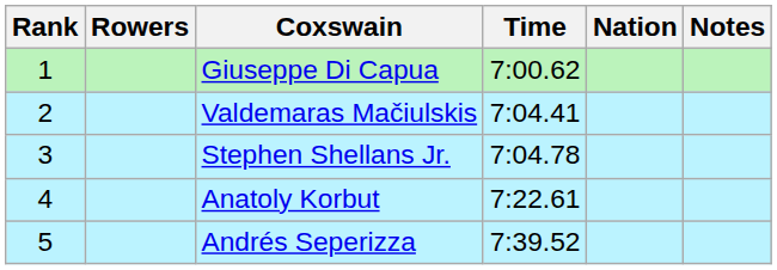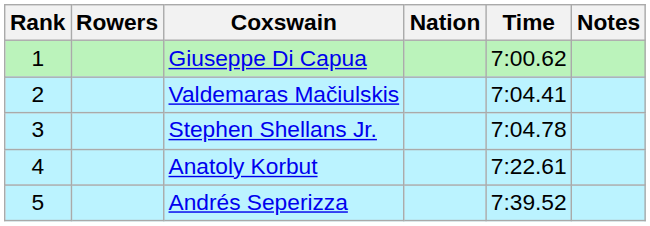 <table class="wikitable sortable" style="text-align:center">
 <tr>
 <th>Rank</th>
 <th>Rowers</th>
 <th>Coxswain</th>
+<th>Nation</th>
 <th>Time</th>
-<th>Nation</th>
 <th>Notes</th>
 </tr>
 <tr bgcolor=bbf3bb>
 <td>1</td>
 <td align=left data-sort-value="Abbagnale, Carmine"></td>
 <td align=left data-sort-value="Di Capua, Giuseppe"><a href='#'>Giuseppe Di Capua</a></td>
+<td align=left></td>
 <td>7:00.62</td>
-<td align=left></td>
 <td></td>
 </tr>
 <tr bgcolor=bbf3ff>
 <td>2</td>
 <td align=left data-sort-value="Bagdonas, Juozas"></td>
 <td align=left data-sort-value="Mačiulskis, Valdemaras"><a href='#'>Valdemaras Mačiulskis</a></td>
+<td align=left></td>
 <td>7:04.41</td>
-<td align=left></td>
 <td></td>
 </tr>
 <tr bgcolor=bbf3ff>
 <td>3</td>
 <td align=left data-sort-value="Moore, John"></td>
 <td align=left data-sort-value="Shellans Jr., Stephen"><a href='#'>Stephen Shellans Jr.</a></td>
+<td align=left></td>
 <td>7:04.78</td>
-<td align=left></td>
 <td></td>
 </tr>
 <tr bgcolor=bbf3ff>
 <td>4</td>
 <td align=left data-sort-value="Belodedov, Valery"></td>
 <td align=left data-sort-value="Korbut, Anatoly"><a href='#'>Anatoly Korbut</a></td>
+<td align=left></td>
 <td>7:22.61</td>
-<td align=left></td>
 <td></td>
 </tr>
 <tr bgcolor=bbf3ff>
 <td>5</td>
 <td align=left data-sort-value="Banchev, Ivaylo"></td>
 <td align=left data-sort-value="Seperizza, Andrés"><a href='#'>Andrés Seperizza</a></td>
+<td align=left></td>
 <td>7:39.52</td>
-<td align=left></td>
 <td></td>
 </tr>
 </table>
